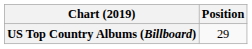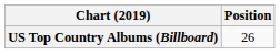 <table class="wikitable plainrowheaders" style="text-align:center">
 <tr>
 <th scope="col">Chart (2019)</th>
 <th scope="col">Position</th>
 </tr>
 <tr>
 <th scope="row">US Top Country Albums (<em>Billboard</em>)</th>
-<td style="text-align:center;">29</td>
+<td style="text-align:center;">26</td>
 </tr>
 </table>
